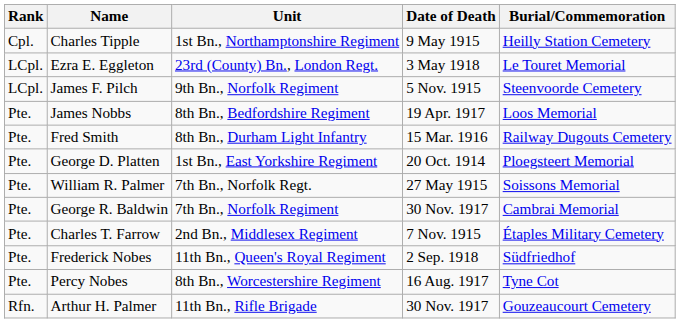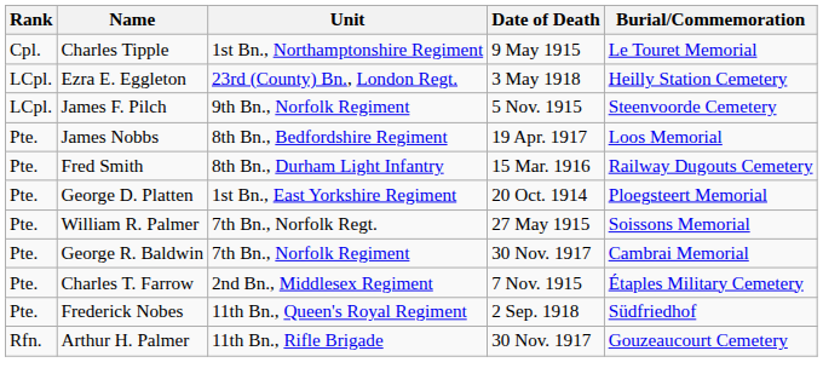 <table class="wikitable">
 <tr>
 <th>Rank</th>
 <th>Name</th>
 <th>Unit</th>
 <th>Date of Death</th>
 <th>Burial/Commemoration</th>
 </tr>
 <tr>
 <td>Cpl.</td>
 <td>Charles Tipple</td>
 <td>1st Bn., <a href='#'>Northamptonshire Regiment</a></td>
 <td>9 May 1915</td>
-<td><a href='#'>Heilly Station Cemetery</a></td>
+<td><a href='#'>Le Touret Memorial</a></td>
 </tr>
 <tr>
 <td>LCpl.</td>
 <td>Ezra E. Eggleton</td>
 <td><a href='#'>23rd (County) Bn.</a>, <a href='#'>London Regt.</a></td>
 <td>3 May 1918</td>
-<td><a href='#'>Le Touret Memorial</a></td>
+<td><a href='#'>Heilly Station Cemetery</a></td>
 </tr>
 <tr>
 <td>LCpl.</td>
 <td>James F. Pilch</td>
 <td>9th Bn., <a href='#'>Norfolk Regiment</a></td>
 <td>5 Nov. 1915</td>
 <td><a href='#'>Steenvoorde Cemetery</a></td>
 </tr>
 <tr>
 <td>Pte.</td>
 <td>James Nobbs</td>
 <td>8th Bn., <a href='#'>Bedfordshire Regiment</a></td>
 <td>19 Apr. 1917</td>
 <td><a href='#'>Loos Memorial</a></td>
 </tr>
 <tr>
 <td>Pte.</td>
 <td>Fred Smith</td>
 <td>8th Bn., <a href='#'>Durham Light Infantry</a></td>
 <td>15 Mar. 1916</td>
 <td><a href='#'>Railway Dugouts Cemetery</a></td>
 </tr>
 <tr>
 <td>Pte.</td>
 <td>George D. Platten</td>
 <td>1st Bn., <a href='#'>East Yorkshire Regiment</a></td>
 <td>20 Oct. 1914</td>
 <td><a href='#'>Ploegsteert Memorial</a></td>
 </tr>
 <tr>
 <td>Pte.</td>
 <td>William R. Palmer</td>
 <td>7th Bn., Norfolk Regt.</td>
 <td>27 May 1915</td>
 <td><a href='#'>Soissons Memorial</a></td>
 </tr>
 <tr>
 <td>Pte.</td>
 <td>George R. Baldwin</td>
 <td>7th Bn., <a href='#'>Norfolk Regiment</a></td>
 <td>30 Nov. 1917</td>
 <td><a href='#'>Cambrai Memorial</a></td>
 </tr>
 <tr>
 <td>Pte.</td>
 <td>Charles T. Farrow</td>
 <td>2nd Bn., <a href='#'>Middlesex Regiment</a></td>
 <td>7 Nov. 1915</td>
 <td><a href='#'>Étaples Military Cemetery</a></td>
 </tr>
 <tr>
 <td>Pte.</td>
 <td>Frederick Nobes</td>
 <td>11th Bn., <a href='#'>Queen's Royal Regiment</a></td>
 <td>2 Sep. 1918</td>
 <td><a href='#'>Südfriedhof</a></td>
 </tr>
 <tr>
-<td>Pte.</td>
-<td>Percy Nobes</td>
-<td>8th Bn., <a href='#'>Worcestershire Regiment</a></td>
-<td>16 Aug. 1917</td>
-<td><a href='#'>Tyne Cot</a></td>
-</tr>
-<tr>
 <td>Rfn.</td>
 <td>Arthur H. Palmer</td>
 <td>11th Bn., <a href='#'>Rifle Brigade</a></td>
 <td>30 Nov. 1917</td>
 <td><a href='#'>Gouzeaucourt Cemetery</a></td>
 </tr>
 </table>
